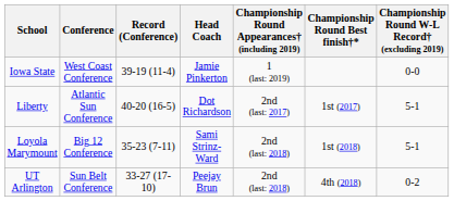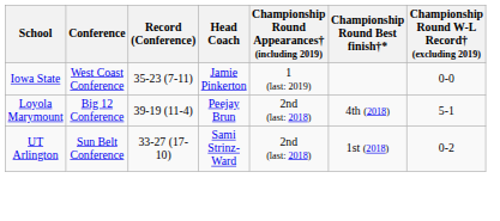 <table class="wikitable">
 <tr>
 <th>School</th>
 <th>Conference</th>
 <th>Record (Conference)</th>
 <th>Head Coach</th>
 <th>Championship Round Appearances†<br><small> (including 2019) </small></th>
 <th>Championship Round Best finish†*</th>
 <th>Championship Round W-L Record†<br><small> (excluding 2019) </small></th>
 </tr>
 <tr align=center>
 <td><a href='#'>Iowa State</a></td>
 <td><a href='#'>West Coast Conference</a></td>
-<td>39-19 (11-4)</td>
+<td>35-23 (7-11)</td>
 <td><a href='#'>Jamie Pinkerton</a></td>
 <td>1<br><small>(last: 2019)</small></td>
 <td></td>
 <td>0-0</td>
 </tr>
 <tr align=center>
-<td><a href='#'>Liberty</a></td>
-<td><a href='#'>Atlantic Sun Conference</a></td>
-<td>40-20 (16-5)</td>
-<td><a href='#'>Dot Richardson</a></td>
-<td>2nd<br><small>(last: <a href='#'>2017</a>)</small></td>
-<td>1st <small>(<a href='#'>2017</a>)</small></td>
-<td>5-1</td>
-</tr>
-<tr align=center>
 <td><a href='#'>Loyola Marymount</a></td>
 <td><a href='#'>Big 12 Conference</a></td>
-<td>35-23 (7-11)</td>
-<td><a href='#'>Sami Strinz-Ward</a></td>
+<td>39-19 (11-4)</td>
+<td><a href='#'>Peejay Brun</a></td>
 <td>2nd<br><small>(last: <a href='#'>2018</a>)</small></td>
-<td>1st <small>(<a href='#'>2018</a>)</small></td>
+<td>4th <small>(<a href='#'>2018</a>)</small></td>
 <td>5-1</td>
 </tr>
 <tr align=center>
 <td><a href='#'>UT Arlington</a></td>
 <td><a href='#'>Sun Belt Conference</a></td>
 <td>33-27 (17-10)</td>
-<td><a href='#'>Peejay Brun</a></td>
+<td><a href='#'>Sami Strinz-Ward</a></td>
 <td>2nd<br><small>(last: <a href='#'>2018</a>)</small></td>
-<td>4th <small>(<a href='#'>2018</a>)</small></td>
+<td>1st <small>(<a href='#'>2018</a>)</small></td>
 <td>0-2</td>
 </tr>
 </table>
